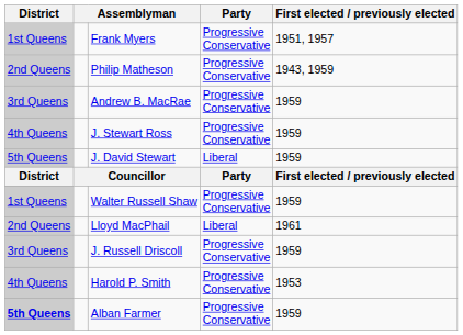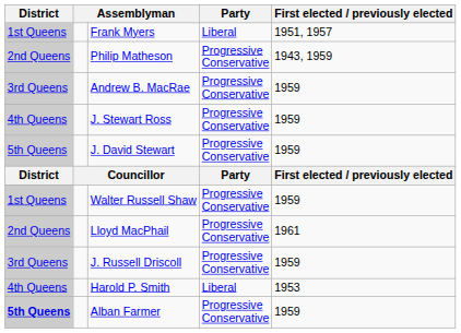 <table class="wikitable sortable">
 <tr>
 <th>District</th>
 <th colspan="2">Assemblyman</th>
 <th>Party</th>
 <th>First elected / previously elected</th>
 </tr>
 <tr>
 <td bgcolor="CCCCCC"><a href='#'>1st Queens</a></td>
 <td>   </td>
 <td><a href='#'>Frank Myers</a></td>
-<td><a href='#'>Progressive <br> Conservative</a></td>
+<td><a href='#'>Liberal</a></td>
 <td>1951, 1957</td>
 </tr>
 <tr>
 <td bgcolor="CCCCCC"><a href='#'>2nd Queens</a></td>
 <td>   </td>
 <td><a href='#'>Philip Matheson</a></td>
 <td><a href='#'>Progressive <br> Conservative</a></td>
 <td>1943, 1959</td>
 </tr>
 <tr>
 <td bgcolor="CCCCCC"><a href='#'>3rd Queens</a></td>
 <td>   </td>
 <td><a href='#'>Andrew B. MacRae</a></td>
 <td><a href='#'>Progressive <br> Conservative</a></td>
 <td>1959</td>
 </tr>
 <tr>
 <td bgcolor="CCCCCC"><a href='#'>4th Queens</a></td>
 <td>   </td>
 <td><a href='#'>J. Stewart Ross</a></td>
 <td><a href='#'>Progressive <br> Conservative</a></td>
 <td>1959</td>
 </tr>
 <tr>
 <td bgcolor="CCCCCC"><a href='#'>5th Queens</a></td>
 <td>   </td>
 <td><a href='#'>J. David Stewart</a></td>
-<td><a href='#'>Liberal</a></td>
+<td><a href='#'>Progressive <br> Conservative</a></td>
 <td>1959</td>
 </tr>
 <tr>
 <th>District</th>
 <th colspan="2">Councillor</th>
 <th>Party</th>
 <th>First elected / previously elected</th>
 </tr>
 <tr>
 <td bgcolor="CCCCCC"><a href='#'>1st Queens</a></td>
 <td>   </td>
 <td><a href='#'>Walter Russell Shaw</a></td>
 <td><a href='#'>Progressive <br> Conservative</a></td>
 <td>1959</td>
 </tr>
 <tr>
 <td bgcolor="CCCCCC"><a href='#'>2nd Queens</a></td>
 <td>   </td>
 <td><a href='#'>Lloyd MacPhail</a></td>
-<td><a href='#'>Liberal</a></td>
+<td><a href='#'>Progressive <br> Conservative</a></td>
 <td>1961</td>
 </tr>
 <tr>
 <td bgcolor="CCCCCC"><a href='#'>3rd Queens</a></td>
 <td>   </td>
 <td><a href='#'>J. Russell Driscoll</a></td>
 <td><a href='#'>Progressive <br> Conservative</a></td>
 <td>1959</td>
 </tr>
 <tr>
 <td bgcolor="CCCCCC"><a href='#'>4th Queens</a></td>
 <td>   </td>
 <td><a href='#'>Harold P. Smith</a></td>
-<td><a href='#'>Progressive <br> Conservative</a></td>
+<td><a href='#'>Liberal</a></td>
 <td>1953</td>
 </tr>
 <tr>
 <td bgcolor="CCCCCC"><strong><a href='#'>5th Queens</a></strong></td>
 <td>   </td>
 <td><a href='#'>Alban Farmer</a></td>
 <td><a href='#'>Progressive <br> Conservative</a></td>
 <td>1959</td>
 </tr>
 </table>
